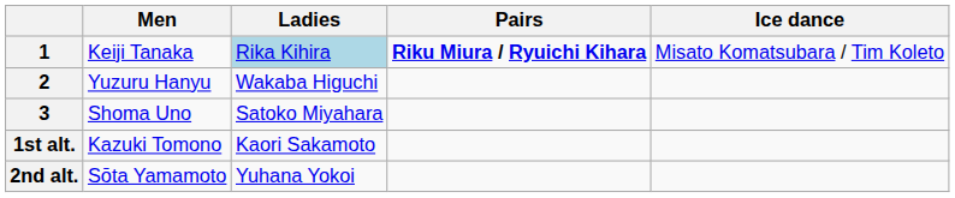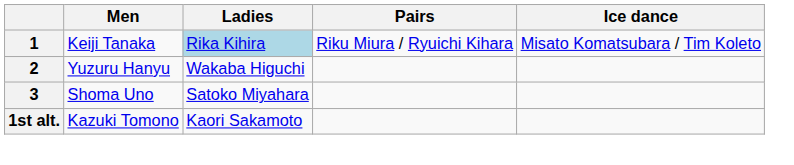 <table class="wikitable">
 <tr>
 <th></th>
 <th>Men</th>
 <th>Ladies</th>
 <th>Pairs</th>
 <th>Ice dance</th>
 </tr>
 <tr>
 <th>1</th>
 <td><a href='#'>Keiji Tanaka</a></td>
 <td style="background: lightblue;"><a href='#'>Rika Kihira</a></td>
-<td><strong><a href='#'>Riku Miura</a> / <a href='#'>Ryuichi Kihara</a></strong></td>
+<td><a href='#'>Riku Miura</a> / <a href='#'>Ryuichi Kihara</a></td>
 <td><a href='#'>Misato Komatsubara</a> / <a href='#'>Tim Koleto</a></td>
 </tr>
 <tr>
 <th>2</th>
 <td><a href='#'>Yuzuru Hanyu</a></td>
 <td><a href='#'>Wakaba Higuchi</a></td>
 <td></td>
 <td></td>
 </tr>
 <tr>
 <th>3</th>
 <td><a href='#'>Shoma Uno</a></td>
 <td><a href='#'>Satoko Miyahara</a></td>
 <td></td>
 <td></td>
 </tr>
 <tr>
 <th>1st alt.</th>
 <td><a href='#'>Kazuki Tomono</a></td>
 <td><a href='#'>Kaori Sakamoto</a></td>
 <td></td>
 <td></td>
 </tr>
-<tr>
-<th>2nd alt.</th>
-<td><a href='#'>Sōta Yamamoto</a></td>
-<td><a href='#'>Yuhana Yokoi</a></td>
-<td></td>
-<td></td>
-</tr>
 </table>
